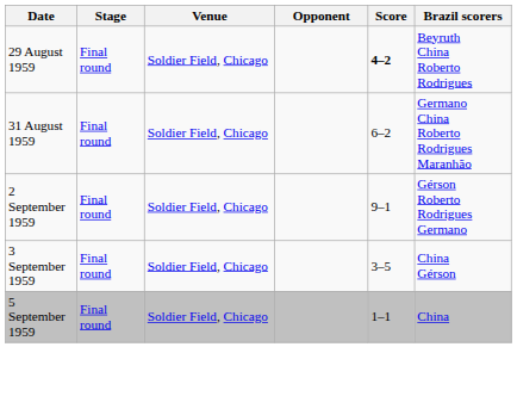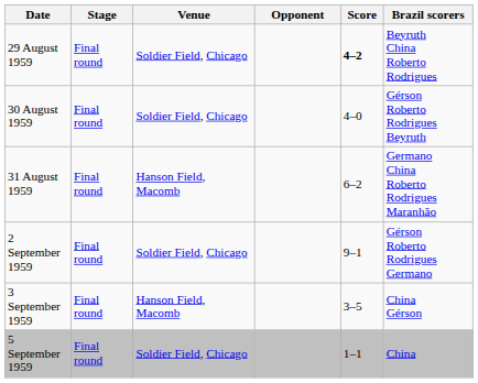 <table class="wikitable">
 <tr>
 <th width=100px>Date</th>
 <th width=150px>Stage</th>
 <th width=350px>Venue</th>
 <th width=180px>Opponent</th>
 <th width=70px>Score</th>
 <th width=200px>Brazil scorers</th>
 </tr>
 <tr>
 <td>29 August 1959</td>
 <td><a href='#'>Final round</a></td>
 <td><a href='#'>Soldier Field</a>, <a href='#'>Chicago</a></td>
 <td></td>
 <td><strong>4–2</strong></td>
 <td><a href='#'>Beyruth</a>  <br> <a href='#'>China</a>  <br> <a href='#'>Roberto Rodrigues</a> </td>
 </tr>
 <tr>
+<td>30 August 1959</td>
+<td><a href='#'>Final round</a></td>
+<td><a href='#'>Soldier Field</a>, <a href='#'>Chicago</a></td>
+<td></td>
+<td>4–0</td>
+<td><a href='#'>Gérson</a>  <br><a href='#'>Roberto Rodrigues</a>  <br> <a href='#'>Beyruth</a> </td>
+</tr>
+<tr>
 <td>31 August 1959</td>
 <td><a href='#'>Final round</a></td>
-<td><a href='#'>Soldier Field</a>, <a href='#'>Chicago</a></td>
+<td><a href='#'>Hanson Field</a>, <a href='#'>Macomb</a></td>
 <td></td>
 <td>6–2</td>
 <td><a href='#'>Germano</a>  <br><a href='#'>China</a>  <br> <a href='#'>Roberto Rodrigues</a>  <br> <a href='#'>Maranhão</a> </td>
 </tr>
 <tr>
 <td>2 September 1959</td>
 <td><a href='#'>Final round</a></td>
 <td><a href='#'>Soldier Field</a>, <a href='#'>Chicago</a></td>
 <td></td>
 <td>9–1</td>
 <td><a href='#'>Gérson</a>  <br> <a href='#'>Roberto Rodrigues</a>  <br> <a href='#'>Germano</a> </td>
 </tr>
 <tr>
 <td>3 September 1959</td>
 <td><a href='#'>Final round</a></td>
-<td><a href='#'>Soldier Field</a>, <a href='#'>Chicago</a></td>
+<td><a href='#'>Hanson Field</a>, <a href='#'>Macomb</a></td>
 <td></td>
 <td>3–5</td>
 <td><a href='#'>China</a>  <br> <a href='#'>Gérson</a> </td>
 </tr>
 <tr style="background:silver;">
 <td>5 September 1959</td>
 <td><a href='#'>Final round</a></td>
 <td><a href='#'>Soldier Field</a>, <a href='#'>Chicago</a></td>
 <td></td>
 <td>1–1</td>
 <td><a href='#'>China</a> </td>
 </tr>
 </table>
